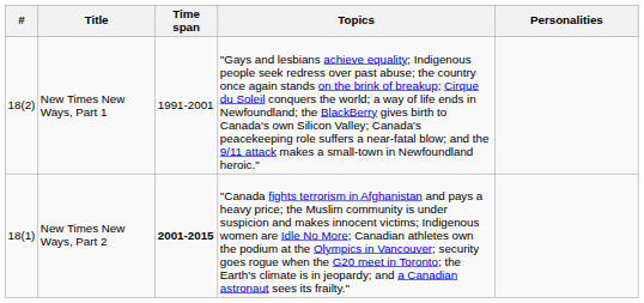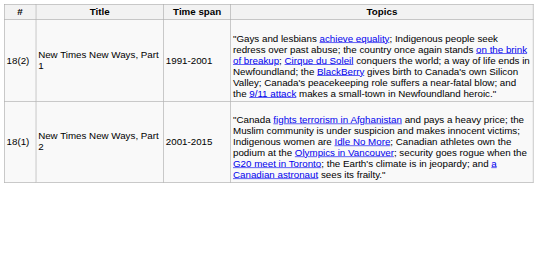 <table class="wikitable">
 <tr>
 <th style="width:3%;">#</th>
 <th style="width:19%;">Title</th>
 <th style="width:10%;">Time span</th>
 <th style="width:45%;">Topics</th>
-<th style="width:33%;">Personalities</th>
 </tr>
 <tr>
 <td>18(2)</td>
 <td>New Times New Ways, Part 1</td>
 <td>1991-2001</td>
 <td><br>"Gays and lesbians <a href='#'>achieve equality</a>; Indigenous people seek redress over past abuse; the country once again stands <a href='#'>on the brink of breakup</a>; <a href='#'>Cirque du Soleil</a> conquers the world; a way of life ends in Newfoundland; the <a href='#'>BlackBerry</a> gives birth to Canada's own Silicon Valley; Canada's peacekeeping role suffers a near-fatal blow; and the <a href='#'>9/11 attack</a> makes a small-town in Newfoundland heroic."</td>
-<td></td>
 </tr>
 <tr>
 <td>18(1)</td>
 <td>New Times New Ways, Part 2</td>
-<td><strong>2001-2015</strong></td>
+<td>2001-2015</td>
 <td><br>"Canada <a href='#'>fights terrorism in Afghanistan</a> and pays a heavy price; the Muslim community is under suspicion and makes innocent victims; Indigenous women are <a href='#'>Idle No More</a>; Canadian athletes own the podium at the <a href='#'>Olympics in Vancouver</a>; security goes rogue when the <a href='#'>G20 meet in Toronto</a>; the Earth's climate is in jeopardy; and <a href='#'>a Canadian astronaut</a> sees its frailty."</td>
-<td></td>
 </tr>
 </table>
